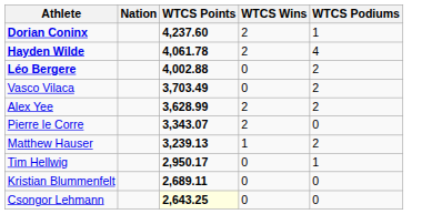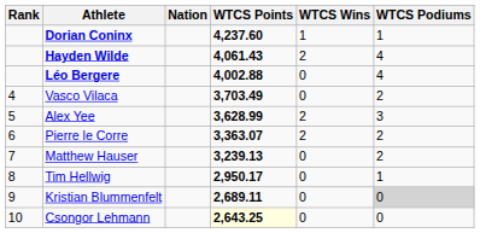 <table class="wikitable sortable">
 <tr>
+<th>Rank</th>
 <th>Athlete</th>
 <th>Nation</th>
 <th>WTCS Points</th>
 <th>WTCS Wins</th>
 <th>WTCS Podiums</th>
 </tr>
 <tr>
+<td></td>
 <td><strong><a href='#'>Dorian Coninx</a></strong></td>
 <td></td>
 <td><strong>4,237.60</strong></td>
-<td>2</td>
+<td>1</td>
 <td>1</td>
 </tr>
 <tr>
+<td></td>
 <td><strong><a href='#'>Hayden Wilde</a></strong></td>
 <td></td>
-<td><strong>4,061.78</strong></td>
+<td><strong>4,061.43</strong></td>
 <td>2</td>
 <td>4</td>
 </tr>
 <tr>
+<td></td>
 <td><strong><a href='#'>Léo Bergere</a></strong></td>
 <td></td>
 <td><strong>4,002.88</strong></td>
 <td>0</td>
-<td>2</td>
+<td>4</td>
 </tr>
 <tr>
+<td>4</td>
 <td><a href='#'>Vasco Vilaca</a></td>
 <td></td>
 <td><strong>3,703.49</strong></td>
 <td>0</td>
 <td>2</td>
 </tr>
 <tr>
+<td>5</td>
 <td><a href='#'>Alex Yee</a></td>
 <td></td>
 <td><strong>3,628.99</strong></td>
 <td>2</td>
+<td>3</td>
+</tr>
+<tr>
+<td>6</td>
+<td><a href='#'>Pierre le Corre</a></td>
+<td></td>
+<td><strong>3,363.07</strong></td>
+<td>2</td>
 <td>2</td>
 </tr>
 <tr>
-<td><a href='#'>Pierre le Corre</a></td>
-<td></td>
-<td><strong>3,343.07</strong></td>
-<td>2</td>
-<td>0</td>
-</tr>
-<tr>
+<td>7</td>
 <td><a href='#'>Matthew Hauser</a></td>
 <td></td>
 <td><strong>3,239.13</strong></td>
-<td>1</td>
+<td>0</td>
 <td>2</td>
 </tr>
 <tr>
+<td>8</td>
 <td><a href='#'>Tim Hellwig</a></td>
 <td></td>
 <td><strong>2,950.17</strong></td>
 <td>0</td>
 <td>1</td>
 </tr>
 <tr>
+<td>9</td>
 <td><a href='#'>Kristian Blummenfelt</a></td>
 <td></td>
 <td><strong>2,689.11</strong></td>
 <td>0</td>
-<td>0</td>
+<td style="background: lightgrey;">0</td>
 </tr>
 <tr>
+<td>10</td>
 <td><a href='#'>Csongor Lehmann</a></td>
 <td></td>
 <td style="background: lightyellow;"><strong>2,643.25</strong></td>
 <td>0</td>
 <td>0</td>
 </tr>
 </table>
